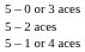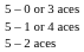 <table>
 <tr>
 <td>5</td>
 <td>– 0 or 3 aces</td>
 </tr>
 <tr>
 <td>5</td>
-<td>– 2 aces</td>
+<td>– 1 or 4 aces</td>
 </tr>
 <tr>
 <td>5</td>
-<td>– 1 or 4 aces</td>
+<td>– 2 aces</td>
 </tr>
 </table>
